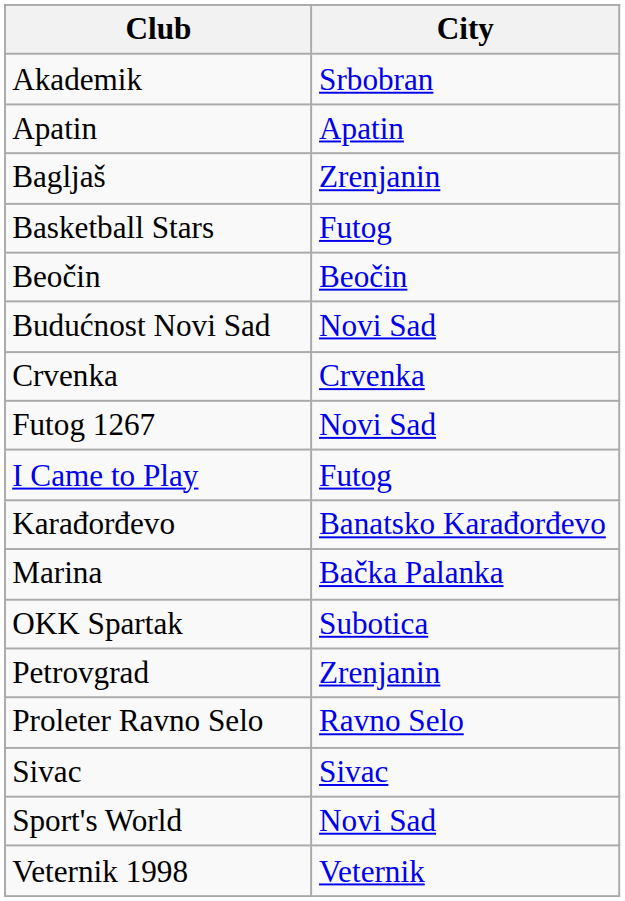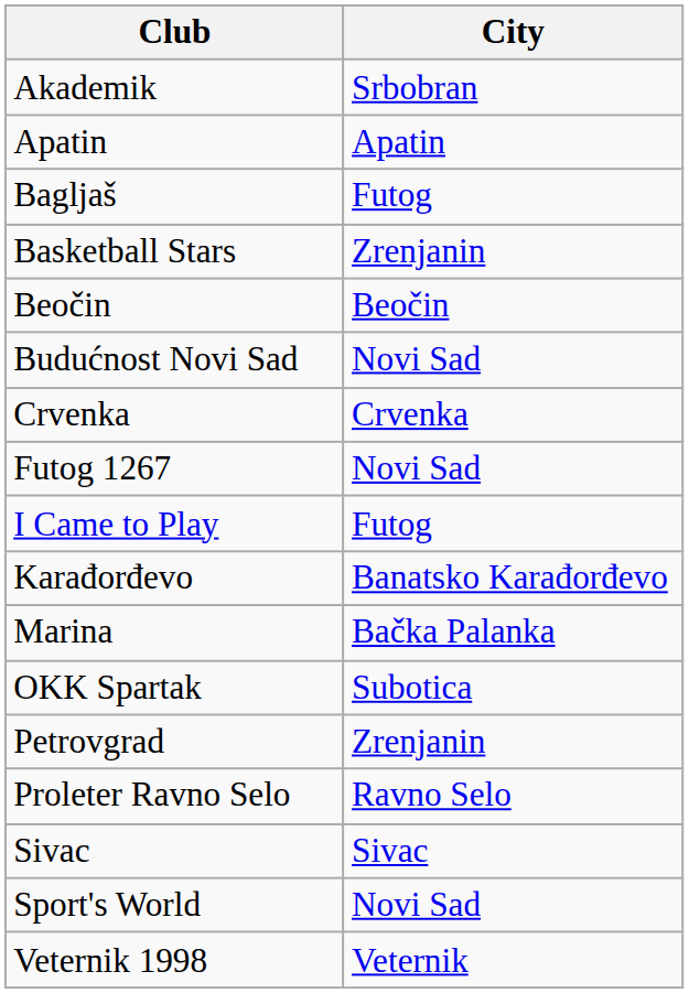 <table class="wikitable sortable">
 <tr>
 <th width=150>Club</th>
 <th width=150>City</th>
 </tr>
 <tr>
 <td>Akademik</td>
 <td><a href='#'>Srbobran</a></td>
 </tr>
 <tr>
 <td>Apatin</td>
 <td><a href='#'>Apatin</a></td>
 </tr>
 <tr>
 <td>Bagljaš</td>
-<td><a href='#'>Zrenjanin</a></td>
+<td><a href='#'>Futog</a></td>
 </tr>
 <tr>
 <td>Basketball Stars</td>
-<td><a href='#'>Futog</a></td>
+<td><a href='#'>Zrenjanin</a></td>
 </tr>
 <tr>
 <td>Beočin</td>
 <td><a href='#'>Beočin</a></td>
 </tr>
 <tr>
 <td>Budućnost Novi Sad</td>
 <td><a href='#'>Novi Sad</a></td>
 </tr>
 <tr>
 <td>Crvenka</td>
 <td><a href='#'>Crvenka</a></td>
 </tr>
 <tr>
 <td>Futog 1267</td>
 <td><a href='#'>Novi Sad</a></td>
 </tr>
 <tr>
 <td><a href='#'>I Came to Play</a></td>
 <td><a href='#'>Futog</a></td>
 </tr>
 <tr>
 <td>Karađorđevo</td>
 <td><a href='#'>Banatsko Karađorđevo</a></td>
 </tr>
 <tr>
 <td>Marina</td>
 <td><a href='#'>Bačka Palanka</a></td>
 </tr>
 <tr>
 <td>OKK Spartak</td>
 <td><a href='#'>Subotica</a></td>
 </tr>
 <tr>
 <td>Petrovgrad</td>
 <td><a href='#'>Zrenjanin</a></td>
 </tr>
 <tr>
 <td>Proleter Ravno Selo</td>
 <td><a href='#'>Ravno Selo</a></td>
 </tr>
 <tr>
 <td>Sivac</td>
 <td><a href='#'>Sivac</a></td>
 </tr>
 <tr>
 <td>Sport's World</td>
 <td><a href='#'>Novi Sad</a></td>
 </tr>
 <tr>
 <td>Veternik 1998</td>
 <td><a href='#'>Veternik</a></td>
 </tr>
 </table>
